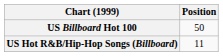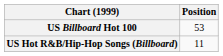 <table class="wikitable plainrowheaders" style="text-align:center">
 <tr>
 <th>Chart (1999)</th>
 <th>Position</th>
 </tr>
 <tr>
 <th scope="row">US <em>Billboard</em> Hot 100</th>
-<td>50</td>
+<td>53</td>
 </tr>
 <tr>
 <th scope="row">US Hot R&B/Hip-Hop Songs (<em>Billboard</em>)</th>
 <td>11</td>
 </tr>
 </table>
